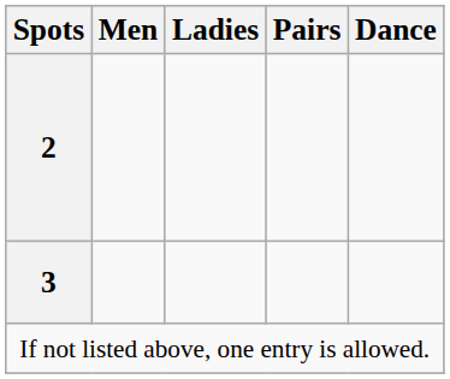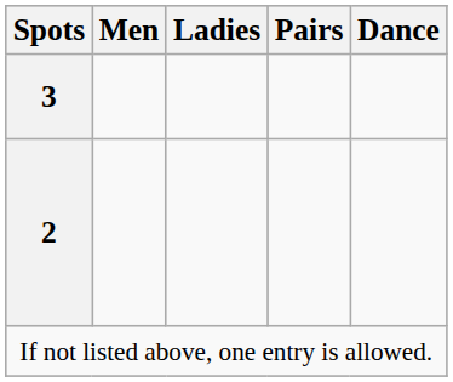 <table class="wikitable">
 <tr>
 <th>Spots</th>
 <th>Men</th>
 <th>Ladies</th>
 <th>Pairs</th>
 <th>Dance</th>
 </tr>
 <tr>
+<th>3</th>
+<td valign=top> <br> </td>
+<td valign=top> <br>  <br> </td>
+<td valign=top> <br>  <br> </td>
+<td valign=top> <br>  <br> </td>
+</tr>
+<tr>
 <th>2</th>
 <td valign=top> <br>  <br>  <br>  <br>  <br> </td>
 <td valign=top> <br>  <br> </td>
 <td valign=top> <br>  <br>  <br> </td>
 <td valign=top> <br>  <br> </td>
 </tr>
 <tr>
-<th>3</th>
-<td valign=top> <br> </td>
-<td valign=top> <br>  <br> </td>
-<td valign=top> <br>  <br> </td>
-<td valign=top> <br>  <br> </td>
-</tr>
-<tr>
 <td colspan=5 align=center><small>If not listed above, one entry is allowed.</small></td>
 </tr>
 </table>
